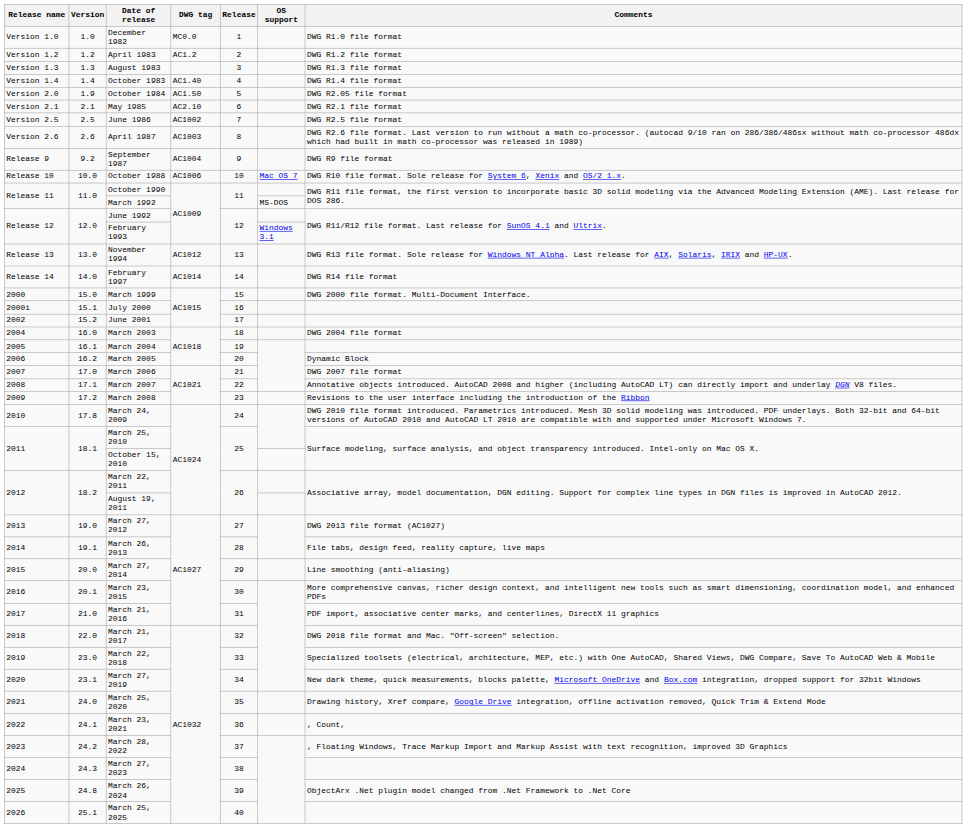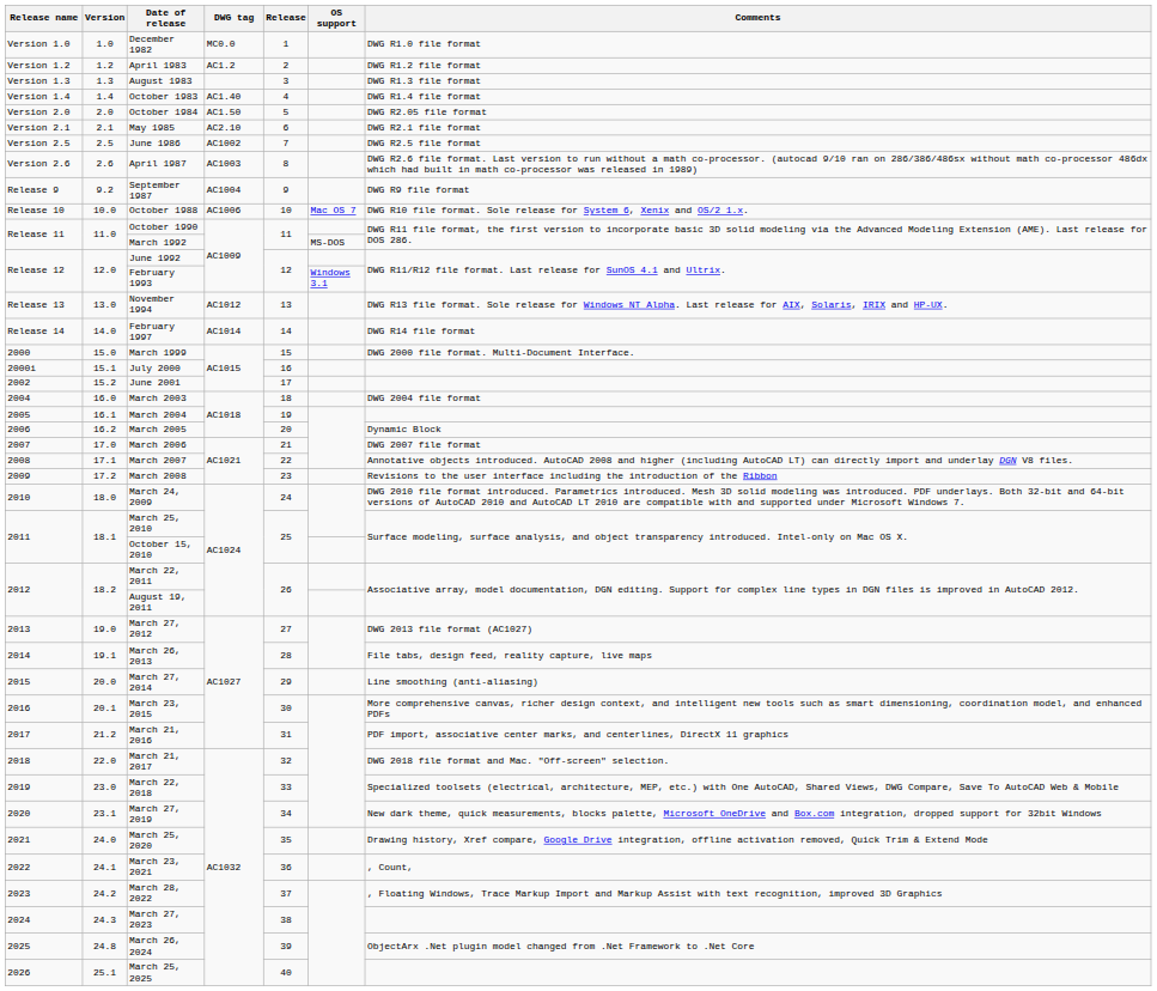 <table class="wikitable">
 <tr>
 <th scope="col" style="width:100px;">Release name</th>
 <th scope="col" style="width:40px;">Version</th>
 <th scope="col" style="width:100px;">Date of release</th>
 <th style="width:75px;" class="unsortable";>DWG tag</th>
 <th scope="col" style="width:40px;">Release</th>
 <th class="unsortable";>OS support</th>
 <th class="unsortable";>Comments</th>
 </tr>
 <tr>
 <td>Version 1.0</td>
 <td style="text-align:center">1.0</td>
 <td>December 1982</td>
 <td>MC0.0</td>
 <td style="text-align:center">1</td>
 <td></td>
 <td>DWG R1.0 file format</td>
 </tr>
 <tr>
 <td>Version 1.2</td>
 <td style="text-align:center">1.2</td>
 <td>April 1983</td>
 <td>AC1.2</td>
 <td style="text-align:center">2</td>
 <td></td>
 <td>DWG R1.2 file format</td>
 </tr>
 <tr>
 <td>Version 1.3</td>
 <td style="text-align:center">1.3</td>
 <td>August 1983</td>
 <td></td>
 <td style="text-align:center">3</td>
 <td></td>
 <td>DWG R1.3 file format</td>
 </tr>
 <tr>
 <td>Version 1.4</td>
 <td style="text-align:center">1.4</td>
 <td>October 1983</td>
 <td>AC1.40</td>
 <td style="text-align:center">4</td>
 <td></td>
 <td>DWG R1.4 file format</td>
 </tr>
 <tr>
 <td>Version 2.0</td>
-<td style="text-align:center">1.9</td>
+<td style="text-align:center">2.0</td>
 <td>October 1984</td>
 <td>AC1.50</td>
 <td style="text-align:center">5</td>
 <td></td>
 <td>DWG R2.05 file format</td>
 </tr>
 <tr>
 <td>Version 2.1</td>
 <td style="text-align:center">2.1</td>
 <td>May 1985</td>
 <td>AC2.10</td>
 <td style="text-align:center">6</td>
 <td></td>
 <td>DWG R2.1 file format</td>
 </tr>
 <tr>
 <td>Version 2.5</td>
 <td style="text-align:center">2.5</td>
 <td>June 1986</td>
 <td>AC1002</td>
 <td style="text-align:center">7</td>
 <td></td>
 <td>DWG R2.5 file format</td>
 </tr>
 <tr>
 <td>Version 2.6</td>
 <td style="text-align:center">2.6</td>
 <td>April 1987</td>
 <td>AC1003</td>
 <td style="text-align:center">8</td>
 <td></td>
 <td>DWG R2.6 file format. Last version to run without a math co-processor. (autocad 9/10 ran on 286/386/486sx without math co-processor 486dx which had built in math co-processor was released in 1989)</td>
 </tr>
 <tr>
 <td>Release 9</td>
 <td style="text-align:center">9.2</td>
 <td>September 1987</td>
 <td>AC1004</td>
 <td style="text-align:center">9</td>
 <td></td>
 <td>DWG R9 file format</td>
 </tr>
 <tr>
 <td>Release 10</td>
 <td style="text-align:center">10.0</td>
 <td>October 1988</td>
 <td>AC1006</td>
 <td style="text-align:center">10</td>
 <td><a href='#'>Mac OS 7</a></td>
 <td>DWG R10 file format. Sole release for <a href='#'>System 6</a>, <a href='#'>Xenix</a> and <a href='#'>OS/2 1.x</a>.</td>
 </tr>
 <tr>
 <td rowspan="2">Release 11</td>
 <td style="text-align:center" rowspan="2">11.0</td>
 <td>October 1990</td>
 <td rowspan="4">AC1009</td>
 <td style="text-align:center" rowspan="2">11</td>
 <td></td>
 <td rowspan="2">DWG R11 file format, the first version to incorporate basic 3D solid modeling via the Advanced Modeling Extension (AME). Last release for DOS 286.</td>
 </tr>
 <tr>
 <td>March 1992</td>
 <td>MS-DOS</td>
 </tr>
 <tr>
 <td rowspan="2">Release 12</td>
 <td style="text-align:center" rowspan="2">12.0</td>
 <td>June 1992</td>
 <td style="text-align:center" rowspan="2">12</td>
 <td></td>
 <td rowspan="2">DWG R11/R12 file format. Last release for <a href='#'>SunOS 4.1</a> and <a href='#'>Ultrix</a>.</td>
 </tr>
 <tr>
 <td>February 1993</td>
 <td><a href='#'>Windows 3.1</a></td>
 </tr>
 <tr>
 <td>Release 13</td>
 <td style="text-align:center">13.0</td>
 <td>November 1994</td>
 <td>AC1012</td>
 <td style="text-align:center">13</td>
 <td></td>
 <td>DWG R13 file format. Sole release for <a href='#'>Windows NT Alpha</a>. Last release for <a href='#'>AIX</a>, <a href='#'>Solaris</a>, <a href='#'>IRIX</a> and <a href='#'>HP-UX</a>.</td>
 </tr>
 <tr>
 <td>Release 14</td>
 <td style="text-align:center">14.0</td>
 <td>February 1997</td>
 <td>AC1014</td>
 <td style="text-align:center">14</td>
 <td></td>
 <td>DWG R14 file format</td>
 </tr>
 <tr>
 <td>2000</td>
 <td style="text-align:center">15.0</td>
 <td>March 1999</td>
 <td rowspan="3">AC1015</td>
 <td style="text-align:center">15</td>
 <td></td>
 <td>DWG 2000 file format. Multi-Document Interface.</td>
 </tr>
 <tr>
 <td>2000i</td>
 <td style="text-align:center">15.1</td>
 <td>July 2000</td>
 <td style="text-align:center">16</td>
 <td></td>
 <td></td>
 </tr>
 <tr>
 <td>2002</td>
 <td style="text-align:center">15.2</td>
 <td>June 2001</td>
 <td style="text-align:center">17</td>
 <td></td>
 <td></td>
 </tr>
 <tr>
 <td>2004</td>
 <td style="text-align:center">16.0</td>
 <td>March 2003</td>
 <td rowspan="3">AC1018</td>
 <td style="text-align:center">18</td>
 <td></td>
 <td>DWG 2004 file format</td>
 </tr>
 <tr>
 <td>2005</td>
 <td style="text-align:center">16.1</td>
 <td>March 2004</td>
 <td style="text-align:center">19</td>
 <td rowspan="4"></td>
 <td></td>
 </tr>
 <tr>
 <td>2006</td>
 <td style="text-align:center">16.2</td>
 <td>March 2005</td>
 <td style="text-align:center">20</td>
 <td>Dynamic Block</td>
 </tr>
 <tr>
 <td>2007</td>
 <td style="text-align:center">17.0</td>
 <td>March 2006</td>
 <td rowspan="3">AC1021</td>
 <td style="text-align:center">21</td>
 <td>DWG 2007 file format</td>
 </tr>
 <tr>
 <td>2008</td>
 <td style="text-align:center">17.1</td>
 <td>March 2007</td>
 <td style="text-align:center">22</td>
 <td>Annotative objects introduced. AutoCAD 2008 and higher (including AutoCAD LT) can directly import and underlay <em><a href='#'>DGN</a></em> V8 files.</td>
 </tr>
 <tr>
 <td>2009</td>
 <td style="text-align:center">17.2</td>
 <td>March 2008</td>
 <td style="text-align:center">23</td>
 <td></td>
 <td>Revisions to the user interface including the introduction of the <a href='#'>Ribbon</a></td>
 </tr>
 <tr>
 <td>2010</td>
-<td style="text-align:center">17.8</td>
+<td style="text-align:center">18.0</td>
 <td>March 24, 2009</td>
 <td rowspan="5">AC1024</td>
 <td style="text-align:center">24</td>
 <td rowspan="2"></td>
 <td>DWG 2010 file format introduced. Parametrics introduced. Mesh 3D solid modeling was introduced. PDF underlays. Both 32-bit and 64-bit versions of AutoCAD 2010 and AutoCAD LT 2010 are compatible with and supported under Microsoft Windows 7.</td>
 </tr>
 <tr>
 <td rowspan="2">2011</td>
 <td style="text-align:center" rowspan="2">18.1</td>
 <td>March 25, 2010</td>
 <td style="text-align:center" rowspan="2">25</td>
 <td rowspan="2">Surface modeling, surface analysis, and object transparency introduced. Intel-only on Mac OS X.</td>
 </tr>
 <tr>
 <td>October 15, 2010</td>
 <td></td>
 </tr>
 <tr>
 <td rowspan="2">2012</td>
 <td style="text-align:center" rowspan="2">18.2</td>
 <td>March 22, 2011</td>
 <td style="text-align:center" rowspan="2">26</td>
 <td></td>
 <td rowspan="2">Associative array, model documentation, DGN editing. Support for complex line types in DGN files is improved in AutoCAD 2012.</td>
 </tr>
 <tr>
 <td>August 19, 2011</td>
 <td></td>
 </tr>
 <tr>
 <td>2013</td>
 <td style="text-align:center">19.0</td>
 <td>March 27, 2012</td>
 <td rowspan="5">AC1027</td>
 <td style="text-align:center">27</td>
 <td rowspan="2"></td>
 <td>DWG 2013 file format (AC1027)</td>
 </tr>
 <tr>
 <td>2014</td>
 <td style="text-align:center">19.1</td>
 <td>March 26, 2013</td>
 <td style="text-align:center">28</td>
 <td>File tabs, design feed, reality capture, live maps</td>
 </tr>
 <tr>
 <td>2015</td>
 <td style="text-align:center">20.0</td>
 <td>March 27, 2014</td>
 <td style="text-align:center">29</td>
 <td></td>
 <td>Line smoothing (anti-aliasing)</td>
 </tr>
 <tr>
 <td>2016</td>
 <td style="text-align:center">20.1</td>
 <td>March 23, 2015</td>
 <td style="text-align:center">30</td>
 <td rowspan="5"></td>
 <td>More comprehensive canvas, richer design context, and intelligent new tools such as smart dimensioning, coordination model, and enhanced PDFs</td>
 </tr>
 <tr>
 <td>2017</td>
-<td style="text-align:center">21.0</td>
+<td style="text-align:center">21.2</td>
 <td>March 21, 2016</td>
 <td style="text-align:center">31</td>
 <td>PDF import, associative center marks, and centerlines, DirectX 11 graphics</td>
 </tr>
 <tr>
 <td>2018</td>
 <td style="text-align:center">22.0</td>
 <td>March 21, 2017</td>
 <td rowspan="9">AC1032</td>
 <td style="text-align:center">32</td>
 <td>DWG 2018 file format and Mac. "Off-screen" selection.</td>
 </tr>
 <tr>
 <td>2019</td>
 <td style="text-align:center">23.0</td>
 <td>March 22, 2018</td>
 <td style="text-align:center">33</td>
 <td>Specialized toolsets (electrical, architecture, MEP, etc.) with One AutoCAD, Shared Views, DWG Compare, Save To AutoCAD Web & Mobile</td>
 </tr>
 <tr>
 <td>2020</td>
 <td style="text-align:center">23.1</td>
 <td>March 27, 2019</td>
 <td style="text-align:center">34</td>
 <td>New dark theme, quick measurements, blocks palette, <a href='#'>Microsoft OneDrive</a> and <a href='#'>Box.com</a> integration, dropped support for 32bit Windows</td>
 </tr>
 <tr>
 <td>2021</td>
 <td style="text-align:center">24.0</td>
 <td>March 25, 2020</td>
 <td style="text-align:center">35</td>
 <td></td>
 <td>Drawing history, Xref compare, <a href='#'>Google Drive</a> integration, offline activation removed, Quick Trim & Extend Mode</td>
 </tr>
 <tr>
 <td>2022</td>
 <td style="text-align:center">24.1</td>
 <td>March 23, 2021</td>
 <td style="text-align:center">36</td>
 <td></td>
 <td>, Count, </td>
 </tr>
 <tr>
 <td>2023</td>
 <td style="text-align:center">24.2</td>
 <td>March 28, 2022</td>
 <td style="text-align:center">37</td>
 <td rowspan="4"></td>
 <td>, Floating Windows, Trace Markup Import and Markup Assist with text recognition, improved 3D Graphics</td>
 </tr>
 <tr>
 <td>2024</td>
 <td style="text-align:center">24.3</td>
 <td>March 27, 2023</td>
 <td style="text-align:center">38</td>
 <td></td>
 </tr>
 <tr>
 <td>2025</td>
 <td style="text-align:center">24.8</td>
 <td>March 26, 2024</td>
 <td style="text-align:center">39</td>
 <td>ObjectArx .Net plugin model changed from .Net Framework to .Net Core</td>
 </tr>
 <tr>
 <td>2026</td>
 <td style="text-align:center">25.1</td>
 <td>March 25, 2025</td>
 <td style="text-align:center">40</td>
 <td></td>
 </tr>
 </table>
